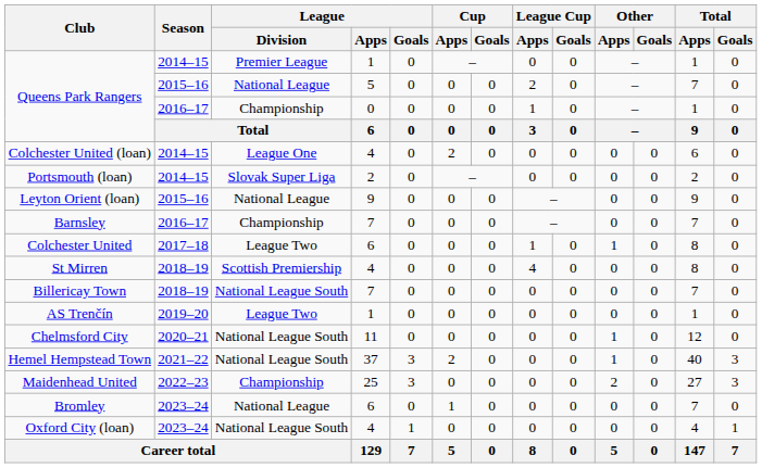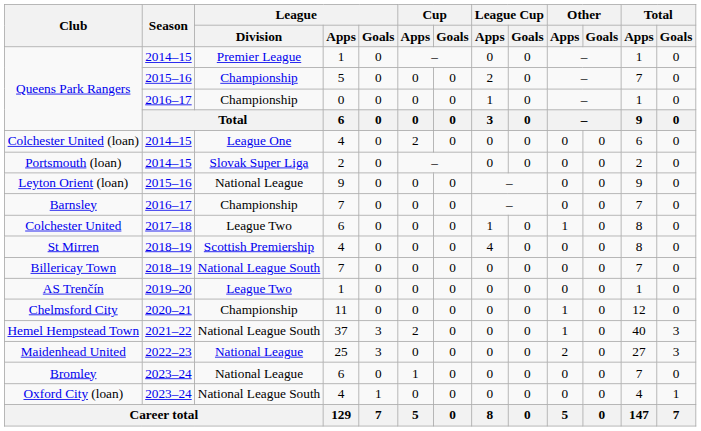 <table class=wikitable style="text-align: center;">
 <tr>
 <th rowspan=2>Club</th>
 <th rowspan=2>Season</th>
 <th colspan=3>League</th>
 <th colspan=2>Cup</th>
 <th colspan=2>League Cup</th>
 <th colspan=2>Other</th>
 <th colspan=2>Total</th>
 </tr>
 <tr>
 <th>Division</th>
 <th>Apps</th>
 <th>Goals</th>
 <th>Apps</th>
 <th>Goals</th>
 <th>Apps</th>
 <th>Goals</th>
 <th>Apps</th>
 <th>Goals</th>
 <th>Apps</th>
 <th>Goals</th>
 </tr>
 <tr>
 <td rowspan=4><a href='#'>Queens Park Rangers</a></td>
 <td><a href='#'>2014–15</a></td>
 <td><a href='#'>Premier League</a></td>
 <td>1</td>
 <td>0</td>
 <td colspan=2>–</td>
 <td>0</td>
 <td>0</td>
 <td colspan=2>–</td>
 <td>1</td>
 <td>0</td>
 </tr>
 <tr>
 <td><a href='#'>2015–16</a></td>
-<td><a href='#'>National League</a></td>
+<td><a href='#'>Championship</a></td>
 <td>5</td>
 <td>0</td>
 <td>0</td>
 <td>0</td>
 <td>2</td>
 <td>0</td>
 <td colspan=2>–</td>
 <td>7</td>
 <td>0</td>
 </tr>
 <tr>
 <td><a href='#'>2016–17</a></td>
 <td>Championship</td>
 <td>0</td>
 <td>0</td>
 <td>0</td>
 <td>0</td>
 <td>1</td>
 <td>0</td>
 <td colspan=2>–</td>
 <td>1</td>
 <td>0</td>
 </tr>
 <tr>
 <th colspan=2>Total</th>
 <th>6</th>
 <th>0</th>
 <th>0</th>
 <th>0</th>
 <th>3</th>
 <th>0</th>
 <th colspan=2>–</th>
 <th>9</th>
 <th>0</th>
 </tr>
 <tr>
 <td><a href='#'>Colchester United</a> (loan)</td>
 <td><a href='#'>2014–15</a></td>
 <td><a href='#'>League One</a></td>
 <td>4</td>
 <td>0</td>
 <td>2</td>
 <td>0</td>
 <td>0</td>
 <td>0</td>
 <td>0</td>
 <td>0</td>
 <td>6</td>
 <td>0</td>
 </tr>
 <tr>
 <td><a href='#'>Portsmouth</a> (loan)</td>
 <td><a href='#'>2014–15</a></td>
 <td><a href='#'>Slovak Super Liga</a></td>
 <td>2</td>
 <td>0</td>
 <td colspan=2>–</td>
 <td>0</td>
 <td>0</td>
 <td>0</td>
 <td>0</td>
 <td>2</td>
 <td>0</td>
 </tr>
 <tr>
 <td><a href='#'>Leyton Orient</a> (loan)</td>
 <td><a href='#'>2015–16</a></td>
 <td>National League</td>
 <td>9</td>
 <td>0</td>
 <td>0</td>
 <td>0</td>
 <td colspan=2>–</td>
 <td>0</td>
 <td>0</td>
 <td>9</td>
 <td>0</td>
 </tr>
 <tr>
 <td><a href='#'>Barnsley</a></td>
 <td><a href='#'>2016–17</a></td>
 <td>Championship</td>
 <td>7</td>
 <td>0</td>
 <td>0</td>
 <td>0</td>
 <td colspan=2>–</td>
 <td>0</td>
 <td>0</td>
 <td>7</td>
 <td>0</td>
 </tr>
 <tr>
 <td><a href='#'>Colchester United</a></td>
 <td><a href='#'>2017–18</a></td>
 <td>League Two</td>
 <td>6</td>
 <td>0</td>
 <td>0</td>
 <td>0</td>
 <td>1</td>
 <td>0</td>
 <td>1</td>
 <td>0</td>
 <td>8</td>
 <td>0</td>
 </tr>
 <tr>
 <td><a href='#'>St Mirren</a></td>
 <td><a href='#'>2018–19</a></td>
 <td><a href='#'>Scottish Premiership</a></td>
 <td>4</td>
 <td>0</td>
 <td>0</td>
 <td>0</td>
 <td>4</td>
 <td>0</td>
 <td>0</td>
 <td>0</td>
 <td>8</td>
 <td>0</td>
 </tr>
 <tr>
 <td><a href='#'>Billericay Town</a></td>
 <td><a href='#'>2018–19</a></td>
 <td><a href='#'>National League South</a></td>
 <td>7</td>
 <td>0</td>
 <td>0</td>
 <td>0</td>
 <td>0</td>
 <td>0</td>
 <td>0</td>
 <td>0</td>
 <td>7</td>
 <td>0</td>
 </tr>
 <tr>
 <td><a href='#'>AS Trenčín</a></td>
 <td><a href='#'>2019–20</a></td>
 <td><a href='#'>League Two</a></td>
 <td>1</td>
 <td>0</td>
 <td>0</td>
 <td>0</td>
 <td>0</td>
 <td>0</td>
 <td>0</td>
 <td>0</td>
 <td>1</td>
 <td>0</td>
 </tr>
 <tr>
 <td><a href='#'>Chelmsford City</a></td>
 <td><a href='#'>2020–21</a></td>
-<td>National League South</td>
+<td>Championship</td>
 <td>11</td>
 <td>0</td>
 <td>0</td>
 <td>0</td>
 <td>0</td>
 <td>0</td>
 <td>1</td>
 <td>0</td>
 <td>12</td>
 <td>0</td>
 </tr>
 <tr>
 <td><a href='#'>Hemel Hempstead Town</a></td>
 <td><a href='#'>2021–22</a></td>
 <td>National League South</td>
 <td>37</td>
 <td>3</td>
 <td>2</td>
 <td>0</td>
 <td>0</td>
 <td>0</td>
 <td>1</td>
 <td>0</td>
 <td>40</td>
 <td>3</td>
 </tr>
 <tr>
 <td><a href='#'>Maidenhead United</a></td>
 <td><a href='#'>2022–23</a></td>
-<td><a href='#'>Championship</a></td>
+<td><a href='#'>National League</a></td>
 <td>25</td>
 <td>3</td>
 <td>0</td>
 <td>0</td>
 <td>0</td>
 <td>0</td>
 <td>2</td>
 <td>0</td>
 <td>27</td>
 <td>3</td>
 </tr>
 <tr>
 <td><a href='#'>Bromley</a></td>
 <td><a href='#'>2023–24</a></td>
 <td>National League</td>
 <td>6</td>
 <td>0</td>
 <td>1</td>
 <td>0</td>
 <td>0</td>
 <td>0</td>
 <td>0</td>
 <td>0</td>
 <td>7</td>
 <td>0</td>
 </tr>
 <tr>
 <td><a href='#'>Oxford City</a> (loan)</td>
 <td><a href='#'>2023–24</a></td>
 <td>National League South</td>
 <td>4</td>
 <td>1</td>
 <td>0</td>
 <td>0</td>
 <td>0</td>
 <td>0</td>
 <td>0</td>
 <td>0</td>
 <td>4</td>
 <td>1</td>
 </tr>
 <tr>
 <th colspan=3>Career total</th>
 <th>129</th>
 <th>7</th>
 <th>5</th>
 <th>0</th>
 <th>8</th>
 <th>0</th>
 <th>5</th>
 <th>0</th>
 <th>147</th>
 <th>7</th>
 </tr>
 </table>
